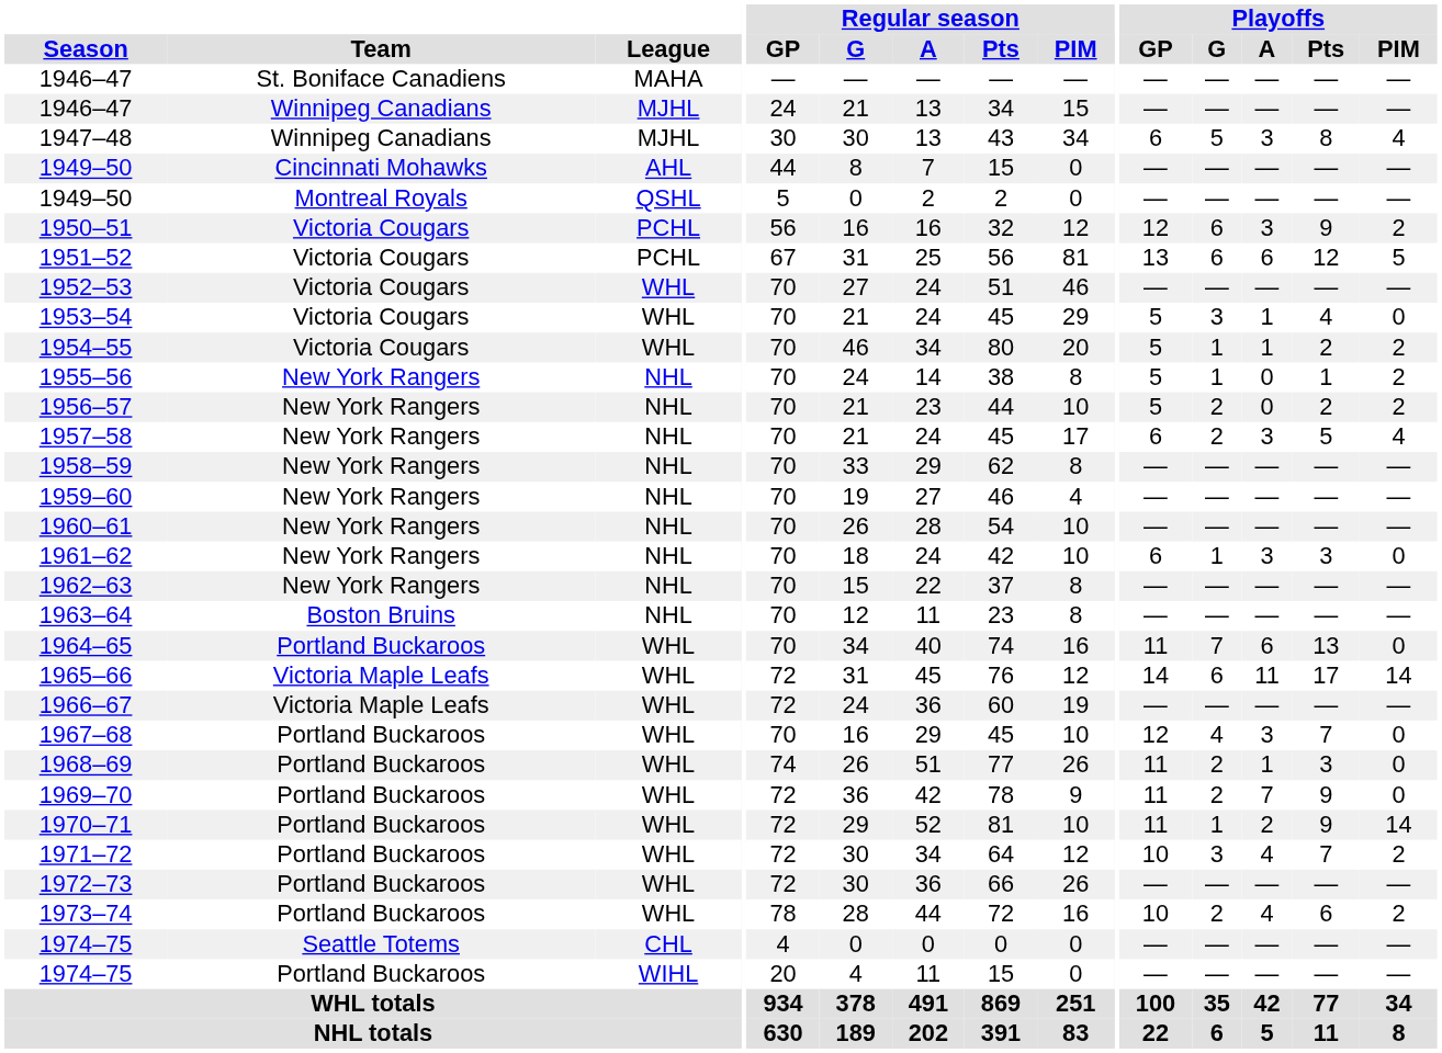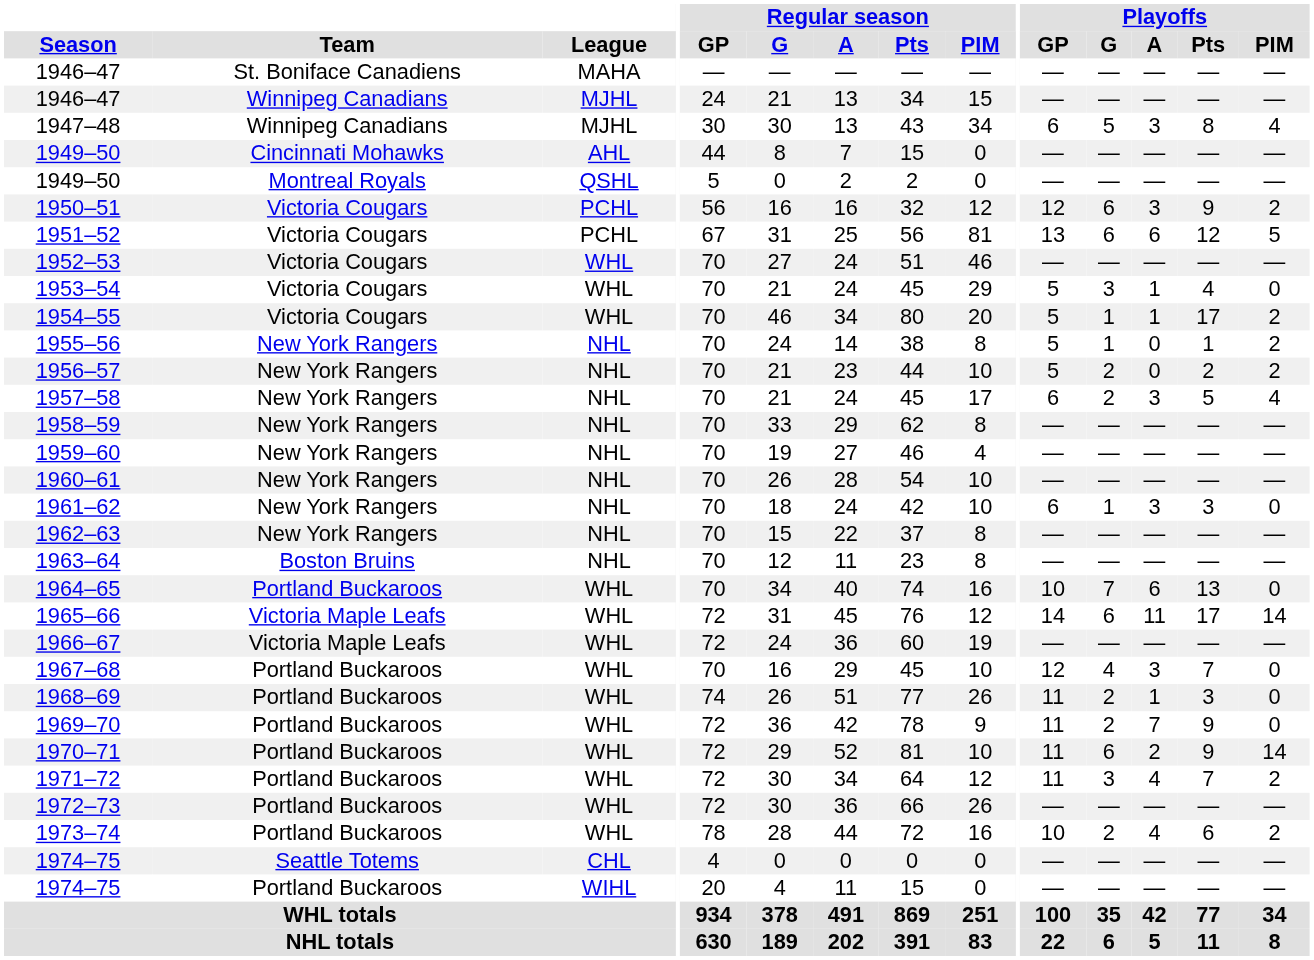 <table border="0" cellpadding="1" cellspacing="0" style="text-align:center; width:60em">
 <tr bgcolor="#e0e0e0">
 <th colspan="3" bgcolor="#ffffff"></th>
 <th rowspan="100" bgcolor="#ffffff"></th>
 <th colspan="5"><a href='#'>Regular season</a></th>
 <th rowspan="100" bgcolor="#ffffff"></th>
 <th colspan="5"><a href='#'>Playoffs</a></th>
 </tr>
 <tr bgcolor="#e0e0e0">
 <th><a href='#'>Season</a></th>
 <th>Team</th>
 <th>League</th>
 <th>GP</th>
 <th><a href='#'>G</a></th>
 <th><a href='#'>A</a></th>
 <th><a href='#'>Pts</a></th>
 <th><a href='#'>PIM</a></th>
 <th>GP</th>
 <th>G</th>
 <th>A</th>
 <th>Pts</th>
 <th>PIM</th>
 </tr>
 <tr>
 <td>1946–47</td>
 <td>St. Boniface Canadiens</td>
 <td>MAHA</td>
 <td>—</td>
 <td>—</td>
 <td>—</td>
 <td>—</td>
 <td>—</td>
 <td>—</td>
 <td>—</td>
 <td>—</td>
 <td>—</td>
 <td>—</td>
 </tr>
 <tr bgcolor="#f0f0f0">
 <td>1946–47</td>
 <td><a href='#'>Winnipeg Canadians</a></td>
 <td><a href='#'>MJHL</a></td>
 <td>24</td>
 <td>21</td>
 <td>13</td>
 <td>34</td>
 <td>15</td>
 <td>—</td>
 <td>—</td>
 <td>—</td>
 <td>—</td>
 <td>—</td>
 </tr>
 <tr>
 <td>1947–48</td>
 <td>Winnipeg Canadians</td>
 <td>MJHL</td>
 <td>30</td>
 <td>30</td>
 <td>13</td>
 <td>43</td>
 <td>34</td>
 <td>6</td>
 <td>5</td>
 <td>3</td>
 <td>8</td>
 <td>4</td>
 </tr>
 <tr bgcolor="#f0f0f0">
 <td><a href='#'>1949–50</a></td>
 <td><a href='#'>Cincinnati Mohawks</a></td>
 <td><a href='#'>AHL</a></td>
 <td>44</td>
 <td>8</td>
 <td>7</td>
 <td>15</td>
 <td>0</td>
 <td>—</td>
 <td>—</td>
 <td>—</td>
 <td>—</td>
 <td>—</td>
 </tr>
 <tr>
 <td>1949–50</td>
 <td><a href='#'>Montreal Royals</a></td>
 <td><a href='#'>QSHL</a></td>
 <td>5</td>
 <td>0</td>
 <td>2</td>
 <td>2</td>
 <td>0</td>
 <td>—</td>
 <td>—</td>
 <td>—</td>
 <td>—</td>
 <td>—</td>
 </tr>
 <tr bgcolor="#f0f0f0">
 <td><a href='#'>1950–51</a></td>
 <td><a href='#'>Victoria Cougars</a></td>
 <td><a href='#'>PCHL</a></td>
 <td>56</td>
 <td>16</td>
 <td>16</td>
 <td>32</td>
 <td>12</td>
 <td>12</td>
 <td>6</td>
 <td>3</td>
 <td>9</td>
 <td>2</td>
 </tr>
 <tr>
 <td><a href='#'>1951–52</a></td>
 <td>Victoria Cougars</td>
 <td>PCHL</td>
 <td>67</td>
 <td>31</td>
 <td>25</td>
 <td>56</td>
 <td>81</td>
 <td>13</td>
 <td>6</td>
 <td>6</td>
 <td>12</td>
 <td>5</td>
 </tr>
 <tr bgcolor="#f0f0f0">
 <td><a href='#'>1952–53</a></td>
 <td>Victoria Cougars</td>
 <td><a href='#'>WHL</a></td>
 <td>70</td>
 <td>27</td>
 <td>24</td>
 <td>51</td>
 <td>46</td>
 <td>—</td>
 <td>—</td>
 <td>—</td>
 <td>—</td>
 <td>—</td>
 </tr>
 <tr>
 <td><a href='#'>1953–54</a></td>
 <td>Victoria Cougars</td>
 <td>WHL</td>
 <td>70</td>
 <td>21</td>
 <td>24</td>
 <td>45</td>
 <td>29</td>
 <td>5</td>
 <td>3</td>
 <td>1</td>
 <td>4</td>
 <td>0</td>
 </tr>
 <tr bgcolor="#f0f0f0">
 <td><a href='#'>1954–55</a></td>
 <td>Victoria Cougars</td>
 <td>WHL</td>
 <td>70</td>
 <td>46</td>
 <td>34</td>
 <td>80</td>
 <td>20</td>
 <td>5</td>
 <td>1</td>
 <td>1</td>
-<td>2</td>
+<td>17</td>
 <td>2</td>
 </tr>
 <tr>
 <td><a href='#'>1955–56</a></td>
 <td><a href='#'>New York Rangers</a></td>
 <td><a href='#'>NHL</a></td>
 <td>70</td>
 <td>24</td>
 <td>14</td>
 <td>38</td>
 <td>8</td>
 <td>5</td>
 <td>1</td>
 <td>0</td>
 <td>1</td>
 <td>2</td>
 </tr>
 <tr bgcolor="#f0f0f0">
 <td><a href='#'>1956–57</a></td>
 <td>New York Rangers</td>
 <td>NHL</td>
 <td>70</td>
 <td>21</td>
 <td>23</td>
 <td>44</td>
 <td>10</td>
 <td>5</td>
 <td>2</td>
 <td>0</td>
 <td>2</td>
 <td>2</td>
 </tr>
 <tr>
 <td><a href='#'>1957–58</a></td>
 <td>New York Rangers</td>
 <td>NHL</td>
 <td>70</td>
 <td>21</td>
 <td>24</td>
 <td>45</td>
 <td>17</td>
 <td>6</td>
 <td>2</td>
 <td>3</td>
 <td>5</td>
 <td>4</td>
 </tr>
 <tr bgcolor="#f0f0f0">
 <td><a href='#'>1958–59</a></td>
 <td>New York Rangers</td>
 <td>NHL</td>
 <td>70</td>
 <td>33</td>
 <td>29</td>
 <td>62</td>
 <td>8</td>
 <td>—</td>
 <td>—</td>
 <td>—</td>
 <td>—</td>
 <td>—</td>
 </tr>
 <tr>
 <td><a href='#'>1959–60</a></td>
 <td>New York Rangers</td>
 <td>NHL</td>
 <td>70</td>
 <td>19</td>
 <td>27</td>
 <td>46</td>
 <td>4</td>
 <td>—</td>
 <td>—</td>
 <td>—</td>
 <td>—</td>
 <td>—</td>
 </tr>
 <tr bgcolor="#f0f0f0">
 <td><a href='#'>1960–61</a></td>
 <td>New York Rangers</td>
 <td>NHL</td>
 <td>70</td>
 <td>26</td>
 <td>28</td>
 <td>54</td>
 <td>10</td>
 <td>—</td>
 <td>—</td>
 <td>—</td>
 <td>—</td>
 <td>—</td>
 </tr>
 <tr>
 <td><a href='#'>1961–62</a></td>
 <td>New York Rangers</td>
 <td>NHL</td>
 <td>70</td>
 <td>18</td>
 <td>24</td>
 <td>42</td>
 <td>10</td>
 <td>6</td>
 <td>1</td>
 <td>3</td>
 <td>3</td>
 <td>0</td>
 </tr>
 <tr bgcolor="#f0f0f0">
 <td><a href='#'>1962–63</a></td>
 <td>New York Rangers</td>
 <td>NHL</td>
 <td>70</td>
 <td>15</td>
 <td>22</td>
 <td>37</td>
 <td>8</td>
 <td>—</td>
 <td>—</td>
 <td>—</td>
 <td>—</td>
 <td>—</td>
 </tr>
 <tr>
 <td><a href='#'>1963–64</a></td>
 <td><a href='#'>Boston Bruins</a></td>
 <td>NHL</td>
 <td>70</td>
 <td>12</td>
 <td>11</td>
 <td>23</td>
 <td>8</td>
 <td>—</td>
 <td>—</td>
 <td>—</td>
 <td>—</td>
 <td>—</td>
 </tr>
 <tr bgcolor="#f0f0f0">
 <td><a href='#'>1964–65</a></td>
 <td><a href='#'>Portland Buckaroos</a></td>
 <td>WHL</td>
 <td>70</td>
 <td>34</td>
 <td>40</td>
 <td>74</td>
 <td>16</td>
-<td>11</td>
+<td>10</td>
 <td>7</td>
 <td>6</td>
 <td>13</td>
 <td>0</td>
 </tr>
 <tr>
 <td><a href='#'>1965–66</a></td>
 <td><a href='#'>Victoria Maple Leafs</a></td>
 <td>WHL</td>
 <td>72</td>
 <td>31</td>
 <td>45</td>
 <td>76</td>
 <td>12</td>
 <td>14</td>
 <td>6</td>
 <td>11</td>
 <td>17</td>
 <td>14</td>
 </tr>
 <tr bgcolor="#f0f0f0">
 <td><a href='#'>1966–67</a></td>
 <td>Victoria Maple Leafs</td>
 <td>WHL</td>
 <td>72</td>
 <td>24</td>
 <td>36</td>
 <td>60</td>
 <td>19</td>
 <td>—</td>
 <td>—</td>
 <td>—</td>
 <td>—</td>
 <td>—</td>
 </tr>
 <tr>
 <td><a href='#'>1967–68</a></td>
 <td>Portland Buckaroos</td>
 <td>WHL</td>
 <td>70</td>
 <td>16</td>
 <td>29</td>
 <td>45</td>
 <td>10</td>
 <td>12</td>
 <td>4</td>
 <td>3</td>
 <td>7</td>
 <td>0</td>
 </tr>
 <tr bgcolor="#f0f0f0">
 <td><a href='#'>1968–69</a></td>
 <td>Portland Buckaroos</td>
 <td>WHL</td>
 <td>74</td>
 <td>26</td>
 <td>51</td>
 <td>77</td>
 <td>26</td>
 <td>11</td>
 <td>2</td>
 <td>1</td>
 <td>3</td>
 <td>0</td>
 </tr>
 <tr>
 <td><a href='#'>1969–70</a></td>
 <td>Portland Buckaroos</td>
 <td>WHL</td>
 <td>72</td>
 <td>36</td>
 <td>42</td>
 <td>78</td>
 <td>9</td>
 <td>11</td>
 <td>2</td>
 <td>7</td>
 <td>9</td>
 <td>0</td>
 </tr>
 <tr bgcolor="#f0f0f0">
 <td><a href='#'>1970–71</a></td>
 <td>Portland Buckaroos</td>
 <td>WHL</td>
 <td>72</td>
 <td>29</td>
 <td>52</td>
 <td>81</td>
 <td>10</td>
 <td>11</td>
-<td>1</td>
+<td>6</td>
 <td>2</td>
 <td>9</td>
 <td>14</td>
 </tr>
 <tr>
 <td><a href='#'>1971–72</a></td>
 <td>Portland Buckaroos</td>
 <td>WHL</td>
 <td>72</td>
 <td>30</td>
 <td>34</td>
 <td>64</td>
 <td>12</td>
-<td>10</td>
+<td>11</td>
 <td>3</td>
 <td>4</td>
 <td>7</td>
 <td>2</td>
 </tr>
 <tr bgcolor="#f0f0f0">
 <td><a href='#'>1972–73</a></td>
 <td>Portland Buckaroos</td>
 <td>WHL</td>
 <td>72</td>
 <td>30</td>
 <td>36</td>
 <td>66</td>
 <td>26</td>
 <td>—</td>
 <td>—</td>
 <td>—</td>
 <td>—</td>
 <td>—</td>
 </tr>
 <tr>
 <td><a href='#'>1973–74</a></td>
 <td>Portland Buckaroos</td>
 <td>WHL</td>
 <td>78</td>
 <td>28</td>
 <td>44</td>
 <td>72</td>
 <td>16</td>
 <td>10</td>
 <td>2</td>
 <td>4</td>
 <td>6</td>
 <td>2</td>
 </tr>
 <tr bgcolor="#f0f0f0">
 <td><a href='#'>1974–75</a></td>
 <td><a href='#'>Seattle Totems</a></td>
 <td><a href='#'>CHL</a></td>
 <td>4</td>
 <td>0</td>
 <td>0</td>
 <td>0</td>
 <td>0</td>
 <td>—</td>
 <td>—</td>
 <td>—</td>
 <td>—</td>
 <td>—</td>
 </tr>
 <tr>
 <td><a href='#'>1974–75</a></td>
 <td>Portland Buckaroos</td>
 <td><a href='#'>WIHL</a></td>
 <td>20</td>
 <td>4</td>
 <td>11</td>
 <td>15</td>
 <td>0</td>
 <td>—</td>
 <td>—</td>
 <td>—</td>
 <td>—</td>
 <td>—</td>
 </tr>
 <tr bgcolor="#e0e0e0">
 <th colspan="3">WHL totals</th>
 <th>934</th>
 <th>378</th>
 <th>491</th>
 <th>869</th>
 <th>251</th>
 <th>100</th>
 <th>35</th>
 <th>42</th>
 <th>77</th>
 <th>34</th>
 </tr>
 <tr bgcolor="#e0e0e0">
 <th colspan="3">NHL totals</th>
 <th>630</th>
 <th>189</th>
 <th>202</th>
 <th>391</th>
 <th>83</th>
 <th>22</th>
 <th>6</th>
 <th>5</th>
 <th>11</th>
 <th>8</th>
 </tr>
 </table>
